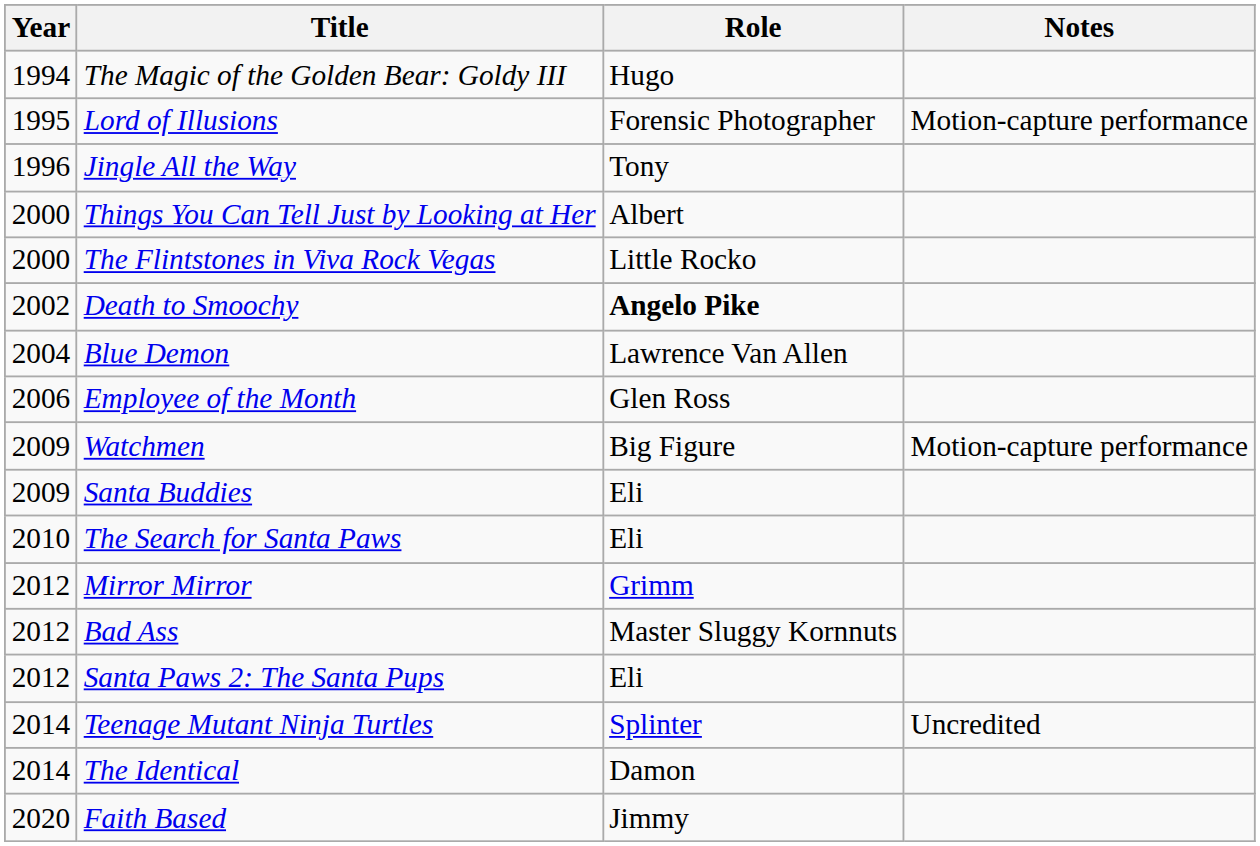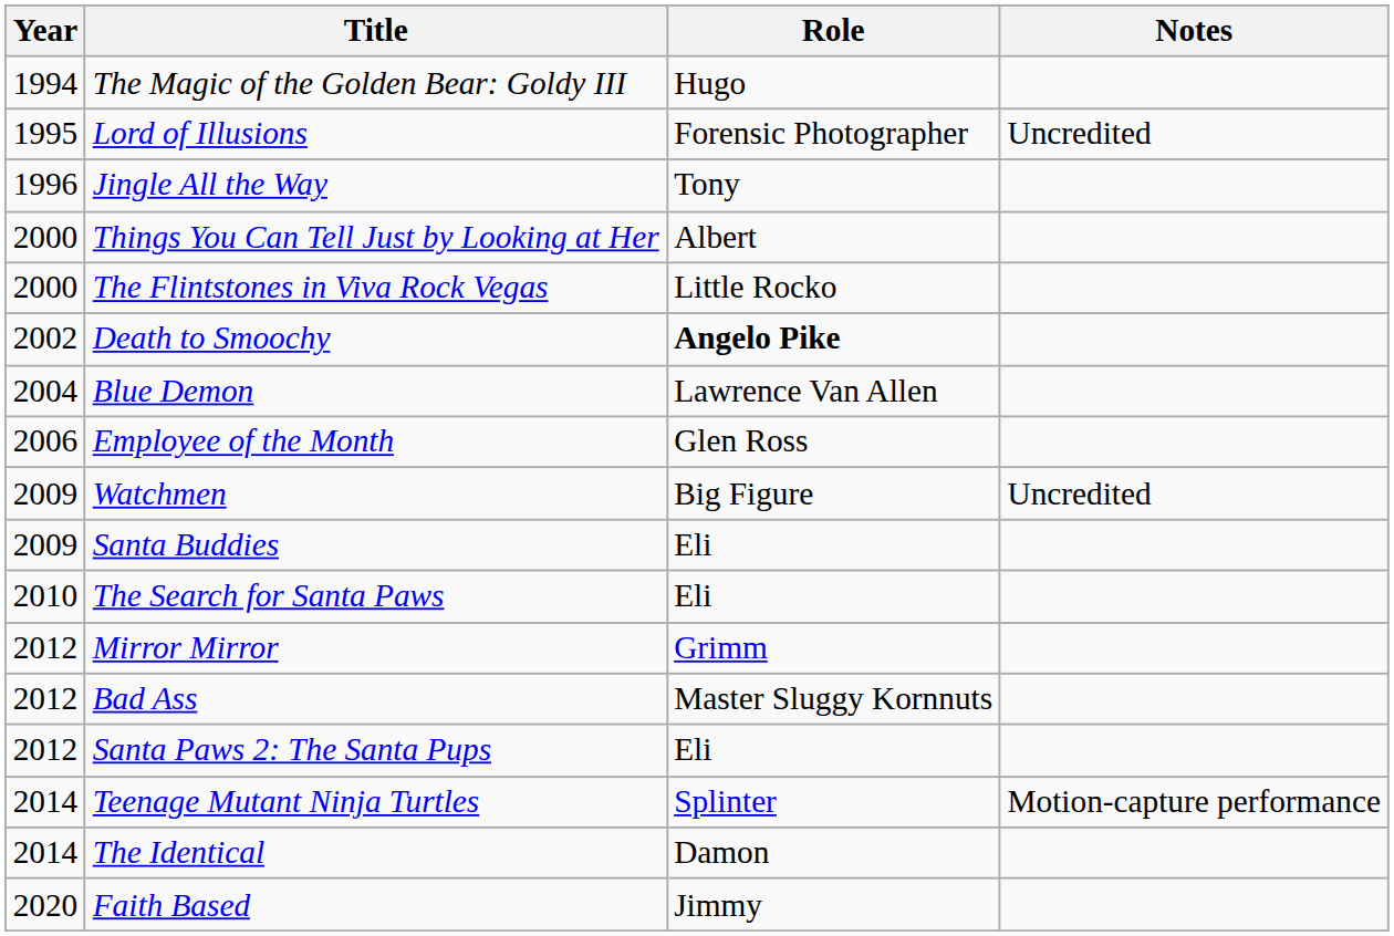 <table class="wikitable sortable">
 <tr>
 <th>Year</th>
 <th>Title</th>
 <th>Role</th>
 <th class="unsortable">Notes</th>
 </tr>
 <tr>
 <td>1994</td>
 <td><em>The Magic of the Golden Bear: Goldy III</em></td>
 <td>Hugo</td>
 <td></td>
 </tr>
 <tr>
 <td>1995</td>
 <td><em><a href='#'>Lord of Illusions</a></em></td>
 <td>Forensic Photographer</td>
-<td>Motion-capture performance</td>
+<td>Uncredited</td>
 </tr>
 <tr>
 <td>1996</td>
 <td><em><a href='#'>Jingle All the Way</a></em></td>
 <td>Tony</td>
 <td></td>
 </tr>
 <tr>
 <td>2000</td>
 <td><em><a href='#'>Things You Can Tell Just by Looking at Her</a></em></td>
 <td>Albert</td>
 <td></td>
 </tr>
 <tr>
 <td>2000</td>
 <td><em><a href='#'>The Flintstones in Viva Rock Vegas</a></em></td>
 <td>Little Rocko</td>
 <td></td>
 </tr>
 <tr>
 <td>2002</td>
 <td><em><a href='#'>Death to Smoochy</a></em></td>
 <td><strong>Angelo Pike</strong></td>
 <td></td>
 </tr>
 <tr>
 <td>2004</td>
 <td><em><a href='#'>Blue Demon</a></em></td>
 <td>Lawrence Van Allen</td>
 <td></td>
 </tr>
 <tr>
 <td>2006</td>
 <td><em><a href='#'>Employee of the Month</a></em></td>
 <td>Glen Ross</td>
 <td></td>
 </tr>
 <tr>
 <td>2009</td>
 <td><em><a href='#'>Watchmen</a></em></td>
 <td>Big Figure</td>
-<td>Motion-capture performance</td>
+<td>Uncredited</td>
 </tr>
 <tr>
 <td>2009</td>
 <td><em><a href='#'>Santa Buddies</a></em></td>
 <td>Eli</td>
 <td></td>
 </tr>
 <tr>
 <td>2010</td>
 <td><em><a href='#'>The Search for Santa Paws</a></em></td>
 <td>Eli</td>
 <td></td>
 </tr>
 <tr>
 <td>2012</td>
 <td><em><a href='#'>Mirror Mirror</a></em></td>
 <td><a href='#'>Grimm</a></td>
 <td></td>
 </tr>
 <tr>
 <td>2012</td>
 <td><em><a href='#'>Bad Ass</a></em></td>
 <td>Master Sluggy Kornnuts</td>
 <td></td>
 </tr>
 <tr>
 <td>2012</td>
 <td><em><a href='#'>Santa Paws 2: The Santa Pups</a></em></td>
 <td>Eli</td>
 <td></td>
 </tr>
 <tr>
 <td>2014</td>
 <td><em><a href='#'>Teenage Mutant Ninja Turtles</a></em></td>
 <td><a href='#'>Splinter</a></td>
-<td>Uncredited</td>
+<td>Motion-capture performance</td>
 </tr>
 <tr>
 <td>2014</td>
 <td><em><a href='#'>The Identical</a></em></td>
 <td>Damon</td>
 <td></td>
 </tr>
 <tr>
 <td>2020</td>
 <td><em><a href='#'>Faith Based</a></em></td>
 <td>Jimmy</td>
 <td></td>
 </tr>
 </table>
